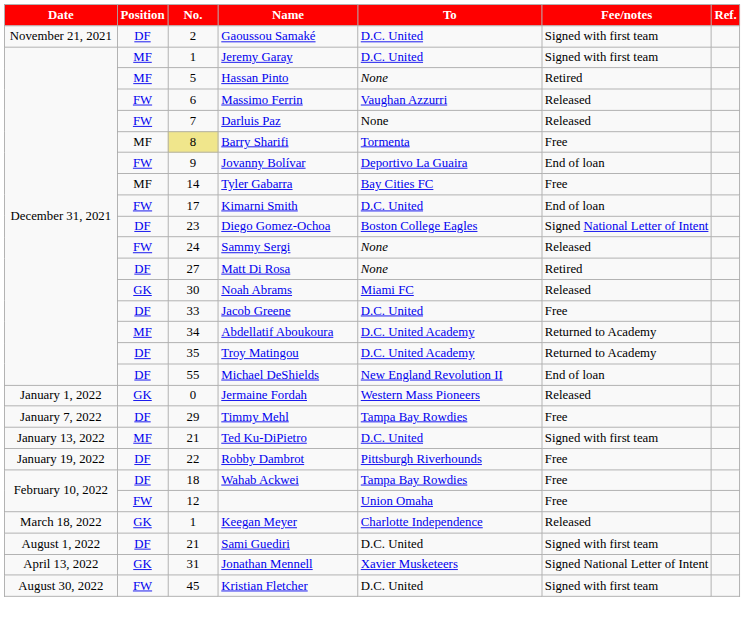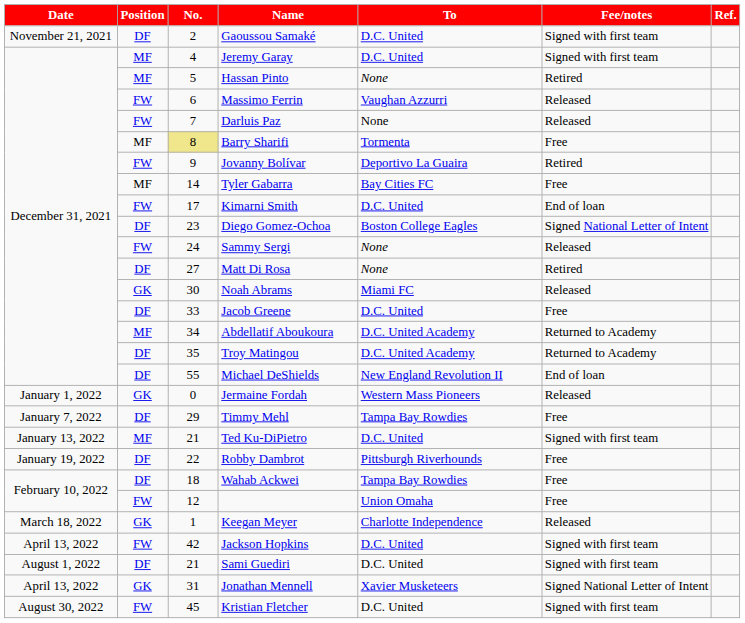 <table class="wikitable" style="text-align:center; font-size:90%; ">
 <tr>
 <th style="background:#FF0000; color:#FFFFFF; width:120px;">Date</th>
 <th style="background:#FF0000; color:#FFFFFF; width:50px;">Position</th>
 <th style="background:#FF0000; color:#FFFFFF; width:50px;">No.</th>
 <th style="background:#FF0000; color:#FFFFFF; width:150px;">Name</th>
 <th style="background:#FF0000; color:#FFFFFF; width:200px;">To</th>
 <th style="background:#FF0000; color:#FFFFFF;">Fee/notes</th>
 <th style="background:#FF0000; color:#FFFFFF; width:25px;">Ref.</th>
 </tr>
 <tr>
 <td>November 21, 2021</td>
 <td><a href='#'>DF</a></td>
 <td>2</td>
 <td align="left"> <a href='#'>Gaoussou Samaké</a></td>
 <td align="left"> <a href='#'>D.C. United</a></td>
 <td align="left">Signed with first team</td>
 <td></td>
 </tr>
 <tr>
 <td rowspan="16">December 31, 2021</td>
 <td><a href='#'>MF</a></td>
-<td>1</td>
+<td>4</td>
 <td align="left"> <a href='#'>Jeremy Garay</a></td>
 <td align="left"> <a href='#'>D.C. United</a></td>
 <td align="left">Signed with first team</td>
 <td></td>
 </tr>
 <tr>
 <td><a href='#'>MF</a></td>
 <td>5</td>
 <td align="left"> <a href='#'>Hassan Pinto</a></td>
 <td align="left"><em>None</em></td>
 <td align="left">Retired</td>
 <td></td>
 </tr>
 <tr>
 <td><a href='#'>FW</a></td>
 <td>6</td>
 <td align="left"> <a href='#'>Massimo Ferrin</a></td>
 <td align="left"> <a href='#'>Vaughan Azzurri</a></td>
 <td align="left">Released</td>
 <td></td>
 </tr>
 <tr>
 <td><a href='#'>FW</a></td>
 <td>7</td>
 <td align="left"> <a href='#'>Darluis Paz</a></td>
 <td align="left">None</td>
 <td align="left">Released</td>
 <td></td>
 </tr>
 <tr>
 <td>MF</td>
 <td style="background: khaki;">8</td>
 <td align="left"> <a href='#'>Barry Sharifi</a></td>
 <td align="left"> <a href='#'>Tormenta</a></td>
 <td align="left">Free</td>
 <td></td>
 </tr>
 <tr>
 <td><a href='#'>FW</a></td>
 <td>9</td>
 <td align="left"> <a href='#'>Jovanny Bolívar</a></td>
 <td align="left"> <a href='#'>Deportivo La Guaira</a></td>
-<td align="left">End of loan</td>
+<td align="left">Retired</td>
 <td></td>
 </tr>
 <tr>
 <td>MF</td>
 <td>14</td>
 <td align="left"> <a href='#'>Tyler Gabarra</a></td>
 <td align="left"> <a href='#'>Bay Cities FC</a></td>
 <td align="left">Free</td>
 <td></td>
 </tr>
 <tr>
 <td><a href='#'>FW</a></td>
 <td>17</td>
 <td align="left"> <a href='#'>Kimarni Smith</a></td>
 <td align="left"> <a href='#'>D.C. United</a></td>
 <td align="left">End of loan</td>
 <td></td>
 </tr>
 <tr>
 <td><a href='#'>DF</a></td>
 <td>23</td>
 <td align="left"> <a href='#'>Diego Gomez-Ochoa</a></td>
 <td align="left"> <a href='#'>Boston College Eagles</a></td>
 <td align="left">Signed <a href='#'>National Letter of Intent</a></td>
 <td></td>
 </tr>
 <tr>
 <td><a href='#'>FW</a></td>
 <td>24</td>
 <td align="left"> <a href='#'>Sammy Sergi</a></td>
 <td align="left"><em>None</em></td>
 <td align="left">Released</td>
 <td></td>
 </tr>
 <tr>
 <td><a href='#'>DF</a></td>
 <td>27</td>
 <td align="left"> <a href='#'>Matt Di Rosa</a></td>
 <td align="left"><em>None</em></td>
 <td align="left">Retired</td>
 <td></td>
 </tr>
 <tr>
 <td><a href='#'>GK</a></td>
 <td>30</td>
 <td align="left"> <a href='#'>Noah Abrams</a></td>
 <td align="left"> <a href='#'>Miami FC</a></td>
 <td align="left">Released</td>
 <td></td>
 </tr>
 <tr>
 <td><a href='#'>DF</a></td>
 <td>33</td>
 <td align="left"> <a href='#'>Jacob Greene</a></td>
 <td align="left"> <a href='#'>D.C. United</a></td>
 <td align="left">Free</td>
 <td></td>
 </tr>
 <tr>
 <td><a href='#'>MF</a></td>
 <td>34</td>
 <td align="left"> <a href='#'>Abdellatif Aboukoura</a></td>
 <td align="left"> <a href='#'>D.C. United Academy</a></td>
 <td align="left">Returned to Academy</td>
 <td></td>
 </tr>
 <tr>
 <td><a href='#'>DF</a></td>
 <td>35</td>
 <td align="left"> <a href='#'>Troy Matingou</a></td>
 <td align="left"> <a href='#'>D.C. United Academy</a></td>
 <td align="left">Returned to Academy</td>
 <td></td>
 </tr>
 <tr>
 <td><a href='#'>DF</a></td>
 <td>55</td>
 <td align="left"> <a href='#'>Michael DeShields</a></td>
 <td align="left"> <a href='#'>New England Revolution II</a></td>
 <td align="left">End of loan</td>
 <td></td>
 </tr>
 <tr>
 <td>January 1, 2022</td>
 <td><a href='#'>GK</a></td>
 <td>0</td>
 <td align="left"> <a href='#'>Jermaine Fordah</a></td>
 <td align="left"> <a href='#'>Western Mass Pioneers</a></td>
 <td align="left">Released</td>
 <td></td>
 </tr>
 <tr>
 <td>January 7, 2022</td>
 <td><a href='#'>DF</a></td>
 <td>29</td>
 <td align="left"> <a href='#'>Timmy Mehl</a></td>
 <td align="left"> <a href='#'>Tampa Bay Rowdies</a></td>
 <td align="left">Free</td>
 <td></td>
 </tr>
 <tr>
 <td>January 13, 2022</td>
 <td><a href='#'>MF</a></td>
 <td>21</td>
 <td align="left"> <a href='#'>Ted Ku-DiPietro</a></td>
 <td align="left"> <a href='#'>D.C. United</a></td>
 <td align="left">Signed with first team</td>
 <td></td>
 </tr>
 <tr>
 <td>January 19, 2022</td>
 <td><a href='#'>DF</a></td>
 <td>22</td>
 <td align="left"> <a href='#'>Robby Dambrot</a></td>
 <td align="left"> <a href='#'>Pittsburgh Riverhounds</a></td>
 <td align="left">Free</td>
 <td></td>
 </tr>
 <tr>
 <td rowspan="2">February 10, 2022</td>
 <td><a href='#'>DF</a></td>
 <td>18</td>
 <td align="left"> <a href='#'>Wahab Ackwei</a></td>
 <td align="left"> <a href='#'>Tampa Bay Rowdies</a></td>
 <td align="left">Free</td>
 <td></td>
 </tr>
 <tr>
 <td><a href='#'>FW</a></td>
 <td>12</td>
 <td align="left"></td>
 <td align="left"> <a href='#'>Union Omaha</a></td>
 <td align="left">Free</td>
 <td></td>
 </tr>
 <tr>
 <td>March 18, 2022</td>
 <td><a href='#'>GK</a></td>
 <td>1</td>
 <td align="left"> <a href='#'>Keegan Meyer</a></td>
 <td align="left"> <a href='#'>Charlotte Independence</a></td>
 <td align="left">Released</td>
 <td></td>
 </tr>
 <tr>
+<td>April 13, 2022</td>
+<td><a href='#'>FW</a></td>
+<td>42</td>
+<td align="left"> <a href='#'>Jackson Hopkins</a></td>
+<td align="left"> <a href='#'>D.C. United</a></td>
+<td align="left">Signed with first team</td>
+<td></td>
+</tr>
+<tr>
 <td>August 1, 2022</td>
 <td><a href='#'>DF</a></td>
 <td>21</td>
 <td align="left"> <a href='#'>Sami Guediri</a></td>
 <td align="left"> D.C. United</td>
 <td align="left">Signed with first team</td>
 <td></td>
 </tr>
 <tr>
 <td>April 13, 2022</td>
 <td><a href='#'>GK</a></td>
 <td>31</td>
 <td align="left"> <a href='#'>Jonathan Mennell</a></td>
 <td align="left"> <a href='#'>Xavier Musketeers</a></td>
 <td align="left">Signed National Letter of Intent</td>
 <td></td>
 </tr>
 <tr>
 <td>August 30, 2022</td>
 <td><a href='#'>FW</a></td>
 <td>45</td>
 <td align="left"> <a href='#'>Kristian Fletcher</a></td>
 <td align="left"> D.C. United</td>
 <td align="left">Signed with first team</td>
 <td></td>
 </tr>
 </table>
